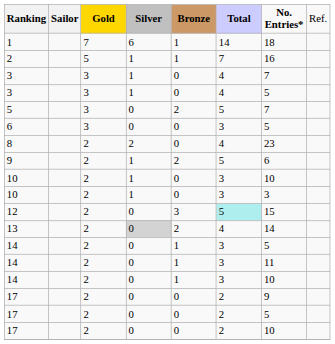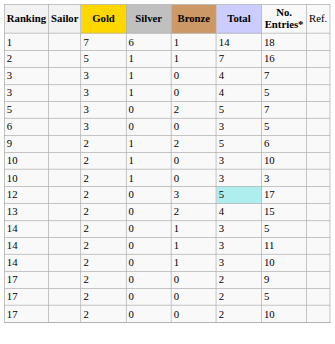 <table class="wikitable sortable">
 <tr>
 <th align=center>Ranking</th>
 <th align=center>Sailor</th>
 <td style="background:gold; width:60px; text-align:center;"><strong>Gold</strong></td>
 <td style="background:silver; width:60px; text-align:center;"><strong>Silver</strong></td>
 <td style="background:#c96; width:60px; text-align:center;"><strong>Bronze</strong></td>
 <td style="background:#ccf; width:60px; text-align:center;"><strong>Total</strong></td>
 <td style="width:60px; text-align:center;"><strong>No. Entries*</strong></td>
 <td>Ref.</td>
 </tr>
 <tr>
 <td>1</td>
 <td></td>
 <td>7</td>
 <td>6</td>
 <td>1</td>
 <td>14</td>
 <td>18</td>
 <td></td>
 </tr>
 <tr>
 <td>2</td>
 <td></td>
 <td>5</td>
 <td>1</td>
 <td>1</td>
 <td>7</td>
 <td>16</td>
 <td></td>
 </tr>
 <tr>
 <td>3</td>
 <td></td>
 <td>3</td>
 <td>1</td>
 <td>0</td>
 <td>4</td>
 <td>7</td>
 <td></td>
 </tr>
 <tr>
 <td>3</td>
 <td></td>
 <td>3</td>
 <td>1</td>
 <td>0</td>
 <td>4</td>
 <td>5</td>
 <td></td>
 </tr>
 <tr>
 <td>5</td>
 <td></td>
 <td>3</td>
 <td>0</td>
 <td>2</td>
 <td>5</td>
 <td>7</td>
 <td></td>
 </tr>
 <tr>
 <td>6</td>
 <td></td>
 <td>3</td>
 <td>0</td>
 <td>0</td>
 <td>3</td>
 <td>5</td>
 <td></td>
 </tr>
 <tr>
-<td>8</td>
-<td></td>
-<td>2</td>
-<td>2</td>
-<td>0</td>
-<td>4</td>
-<td>23</td>
-<td></td>
-</tr>
-<tr>
 <td>9</td>
 <td></td>
 <td>2</td>
 <td>1</td>
 <td>2</td>
 <td>5</td>
 <td>6</td>
 <td></td>
 </tr>
 <tr>
 <td>10</td>
 <td></td>
 <td>2</td>
 <td>1</td>
 <td>0</td>
 <td>3</td>
 <td>10</td>
 <td></td>
 </tr>
 <tr>
 <td>10</td>
 <td></td>
 <td>2</td>
 <td>1</td>
 <td>0</td>
 <td>3</td>
 <td>3</td>
 <td></td>
 </tr>
 <tr>
 <td>12</td>
 <td></td>
 <td>2</td>
 <td>0</td>
 <td>3</td>
 <td style="background: paleturquoise;">5</td>
-<td>15</td>
+<td>17</td>
 <td></td>
 </tr>
 <tr>
 <td>13</td>
 <td></td>
 <td>2</td>
-<td style="background: lightgrey;">0</td>
+<td>0</td>
 <td>2</td>
 <td>4</td>
-<td>14</td>
+<td>15</td>
 <td></td>
 </tr>
 <tr>
 <td>14</td>
 <td></td>
 <td>2</td>
 <td>0</td>
 <td>1</td>
 <td>3</td>
 <td>5</td>
 <td></td>
 </tr>
 <tr>
 <td>14</td>
 <td></td>
 <td>2</td>
 <td>0</td>
 <td>1</td>
 <td>3</td>
 <td>11</td>
 <td></td>
 </tr>
 <tr>
 <td>14</td>
 <td></td>
 <td>2</td>
 <td>0</td>
 <td>1</td>
 <td>3</td>
 <td>10</td>
 <td></td>
 </tr>
 <tr>
 <td>17</td>
 <td></td>
 <td>2</td>
 <td>0</td>
 <td>0</td>
 <td>2</td>
 <td>9</td>
 <td></td>
 </tr>
 <tr>
 <td>17</td>
 <td></td>
 <td>2</td>
 <td>0</td>
 <td>0</td>
 <td>2</td>
 <td>5</td>
 <td></td>
 </tr>
 <tr>
 <td>17</td>
 <td></td>
 <td>2</td>
 <td>0</td>
 <td>0</td>
 <td>2</td>
 <td>10</td>
 <td></td>
 </tr>
 <tr>
 </tr>
 </table>
